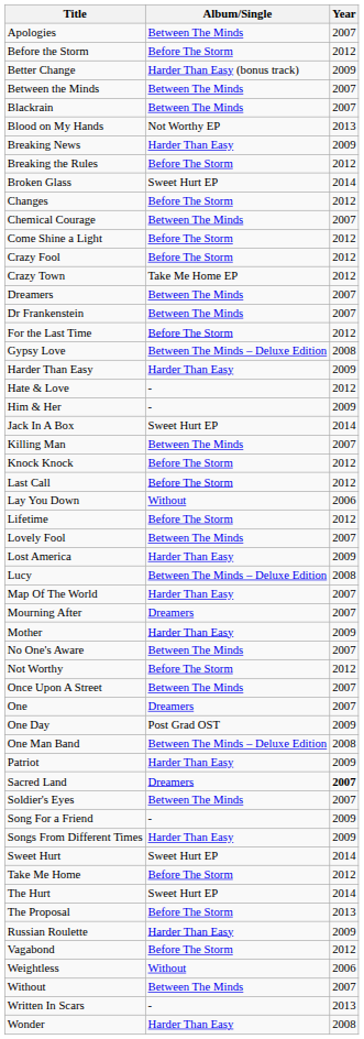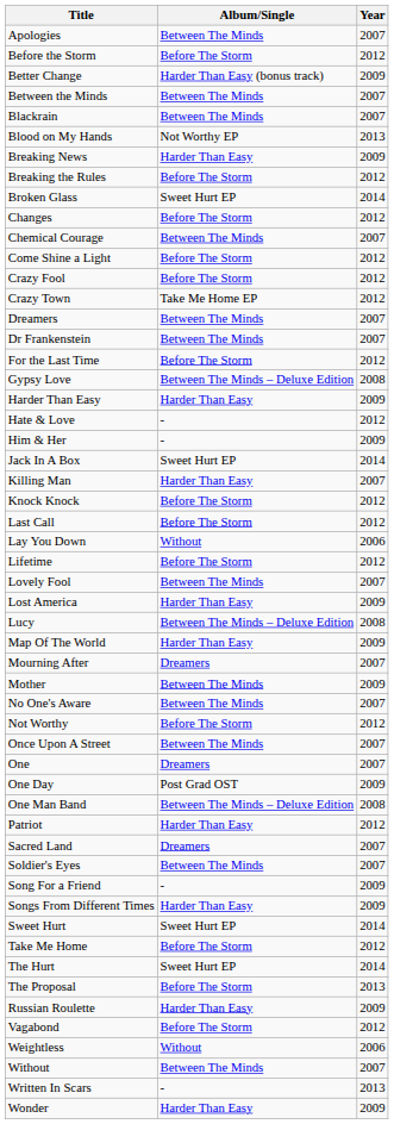 <table class="wikitable sortable">
 <tr>
 <th>Title</th>
 <th>Album/Single</th>
 <th>Year</th>
 </tr>
 <tr>
 <td>Apologies</td>
 <td><a href='#'>Between The Minds</a></td>
 <td>2007</td>
 </tr>
 <tr>
 <td>Before the Storm</td>
 <td><a href='#'>Before The Storm</a></td>
 <td>2012</td>
 </tr>
 <tr>
 <td>Better Change</td>
 <td><a href='#'>Harder Than Easy</a> (bonus track)</td>
 <td>2009</td>
 </tr>
 <tr>
 <td>Between the Minds</td>
 <td><a href='#'>Between The Minds</a></td>
 <td>2007</td>
 </tr>
 <tr>
 <td>Blackrain</td>
 <td><a href='#'>Between The Minds</a></td>
 <td>2007</td>
 </tr>
 <tr>
 <td>Blood on My Hands</td>
 <td>Not Worthy EP</td>
 <td>2013</td>
 </tr>
 <tr>
 <td>Breaking News</td>
 <td><a href='#'>Harder Than Easy</a></td>
 <td>2009</td>
 </tr>
 <tr>
 <td>Breaking the Rules</td>
 <td><a href='#'>Before The Storm</a></td>
 <td>2012</td>
 </tr>
 <tr>
 <td>Broken Glass</td>
 <td>Sweet Hurt EP</td>
 <td>2014</td>
 </tr>
 <tr>
 <td>Changes</td>
 <td><a href='#'>Before The Storm</a></td>
 <td>2012</td>
 </tr>
 <tr>
 <td>Chemical Courage</td>
 <td><a href='#'>Between The Minds</a></td>
 <td>2007</td>
 </tr>
 <tr>
 <td>Come Shine a Light</td>
 <td><a href='#'>Before The Storm</a></td>
 <td>2012</td>
 </tr>
 <tr>
 <td>Crazy Fool</td>
 <td><a href='#'>Before The Storm</a></td>
 <td>2012</td>
 </tr>
 <tr>
 <td>Crazy Town</td>
 <td>Take Me Home EP</td>
 <td>2012</td>
 </tr>
 <tr>
 <td>Dreamers</td>
 <td><a href='#'>Between The Minds</a></td>
 <td>2007</td>
 </tr>
 <tr>
 <td>Dr Frankenstein</td>
 <td><a href='#'>Between The Minds</a></td>
 <td>2007</td>
 </tr>
 <tr>
 <td>For the Last Time</td>
 <td><a href='#'>Before The Storm</a></td>
 <td>2012</td>
 </tr>
 <tr>
 <td>Gypsy Love</td>
 <td><a href='#'>Between The Minds – Deluxe Edition</a></td>
 <td>2008</td>
 </tr>
 <tr>
 <td>Harder Than Easy</td>
 <td><a href='#'>Harder Than Easy</a></td>
 <td>2009</td>
 </tr>
 <tr>
 <td>Hate & Love</td>
 <td>-</td>
 <td>2012</td>
 </tr>
 <tr>
 <td>Him & Her</td>
 <td>-</td>
 <td>2009</td>
 </tr>
 <tr>
 <td>Jack In A Box</td>
 <td>Sweet Hurt EP</td>
 <td>2014</td>
 </tr>
 <tr>
 <td>Killing Man</td>
-<td><a href='#'>Between The Minds</a></td>
+<td><a href='#'>Harder Than Easy</a></td>
 <td>2007</td>
 </tr>
 <tr>
 <td>Knock Knock</td>
 <td><a href='#'>Before The Storm</a></td>
 <td>2012</td>
 </tr>
 <tr>
 <td>Last Call</td>
 <td><a href='#'>Before The Storm</a></td>
 <td>2012</td>
 </tr>
 <tr>
 <td>Lay You Down</td>
 <td><a href='#'>Without</a></td>
 <td>2006</td>
 </tr>
 <tr>
 <td>Lifetime</td>
 <td><a href='#'>Before The Storm</a></td>
 <td>2012</td>
 </tr>
 <tr>
 <td>Lovely Fool</td>
 <td><a href='#'>Between The Minds</a></td>
 <td>2007</td>
 </tr>
 <tr>
 <td>Lost America</td>
 <td><a href='#'>Harder Than Easy</a></td>
 <td>2009</td>
 </tr>
 <tr>
 <td>Lucy</td>
 <td><a href='#'>Between The Minds – Deluxe Edition</a></td>
 <td>2008</td>
 </tr>
 <tr>
 <td>Map Of The World</td>
 <td><a href='#'>Harder Than Easy</a></td>
-<td>2007</td>
+<td>2009</td>
 </tr>
 <tr>
 <td>Mourning After</td>
 <td><a href='#'>Dreamers</a></td>
 <td>2007</td>
 </tr>
 <tr>
 <td>Mother</td>
-<td><a href='#'>Harder Than Easy</a></td>
+<td><a href='#'>Between The Minds</a></td>
 <td>2009</td>
 </tr>
 <tr>
 <td>No One's Aware</td>
 <td><a href='#'>Between The Minds</a></td>
 <td>2007</td>
 </tr>
 <tr>
 <td>Not Worthy</td>
 <td><a href='#'>Before The Storm</a></td>
 <td>2012</td>
 </tr>
 <tr>
 <td>Once Upon A Street</td>
 <td><a href='#'>Between The Minds</a></td>
 <td>2007</td>
 </tr>
 <tr>
 <td>One</td>
 <td><a href='#'>Dreamers</a></td>
 <td>2007</td>
 </tr>
 <tr>
 <td>One Day</td>
 <td>Post Grad OST</td>
 <td>2009</td>
 </tr>
 <tr>
 <td>One Man Band</td>
 <td><a href='#'>Between The Minds – Deluxe Edition</a></td>
 <td>2008</td>
 </tr>
 <tr>
 <td>Patriot</td>
 <td><a href='#'>Harder Than Easy</a></td>
-<td>2009</td>
+<td>2012</td>
 </tr>
 <tr>
 <td>Sacred Land</td>
 <td><a href='#'>Dreamers</a></td>
-<td><strong>2007</strong></td>
+<td>2007</td>
 </tr>
 <tr>
 <td>Soldier's Eyes</td>
 <td><a href='#'>Between The Minds</a></td>
 <td>2007</td>
 </tr>
 <tr>
 <td>Song For a Friend</td>
 <td>-</td>
 <td>2009</td>
 </tr>
 <tr>
 <td>Songs From Different Times</td>
 <td><a href='#'>Harder Than Easy</a></td>
 <td>2009</td>
 </tr>
 <tr>
 <td>Sweet Hurt</td>
 <td>Sweet Hurt EP</td>
 <td>2014</td>
 </tr>
 <tr>
 <td>Take Me Home</td>
 <td><a href='#'>Before The Storm</a></td>
 <td>2012</td>
 </tr>
 <tr>
 <td>The Hurt</td>
 <td>Sweet Hurt EP</td>
 <td>2014</td>
 </tr>
 <tr>
 <td>The Proposal</td>
 <td><a href='#'>Before The Storm</a></td>
 <td>2013</td>
 </tr>
 <tr>
 <td>Russian Roulette</td>
 <td><a href='#'>Harder Than Easy</a></td>
 <td>2009</td>
 </tr>
 <tr>
 <td>Vagabond</td>
 <td><a href='#'>Before The Storm</a></td>
 <td>2012</td>
 </tr>
 <tr>
 <td>Weightless</td>
 <td><a href='#'>Without</a></td>
 <td>2006</td>
 </tr>
 <tr>
 <td>Without</td>
 <td><a href='#'>Between The Minds</a></td>
 <td>2007</td>
 </tr>
 <tr>
 <td>Written In Scars</td>
 <td>-</td>
 <td>2013</td>
 </tr>
 <tr>
 <td>Wonder</td>
 <td><a href='#'>Harder Than Easy</a></td>
-<td>2008</td>
+<td>2009</td>
 </tr>
 </table>
